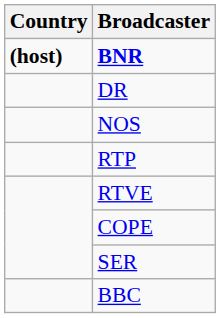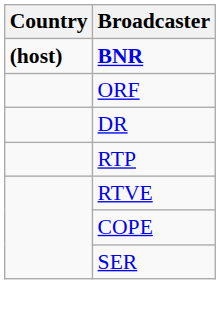 <table class="wikitable">
 <tr>
 <th>Country</th>
 <th>Broadcaster</th>
 </tr>
 <tr>
 <td><strong> (host)</strong></td>
 <td><a href='#'><strong>BNR</strong></a></td>
 </tr>
 <tr>
 <td></td>
-<td><a href='#'>DR</a></td>
+<td><a href='#'>ORF</a></td>
 </tr>
 <tr>
 <td></td>
-<td><a href='#'>NOS</a></td>
+<td><a href='#'>DR</a></td>
 </tr>
 <tr>
 <td></td>
 <td><a href='#'>RTP</a></td>
 </tr>
 <tr>
 <td rowspan="3"></td>
 <td><a href='#'>RTVE</a></td>
 </tr>
 <tr>
 <td><a href='#'>COPE</a></td>
 </tr>
 <tr>
 <td><a href='#'>SER</a></td>
 </tr>
-<tr>
-<td></td>
-<td><a href='#'>BBC</a></td>
-</tr>
 </table>
